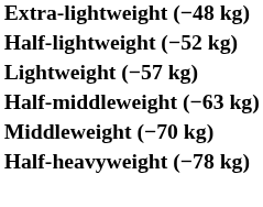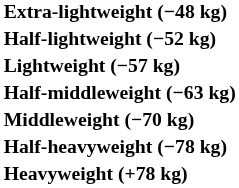 <table>
 <tr>
 <th rowspan=2 style="text-align:left;">Extra-lightweight (−48 kg)</th>
 <td rowspan=2></td>
 <td rowspan=2></td>
 <td></td>
 </tr>
 <tr>
 <td></td>
 </tr>
 <tr>
 <th rowspan=2 style="text-align:left;">Half-lightweight (−52 kg)</th>
 <td rowspan=2></td>
 <td rowspan=2></td>
 <td></td>
 </tr>
 <tr>
 <td></td>
 </tr>
 <tr>
 <th rowspan=2 style="text-align:left;">Lightweight (−57 kg)</th>
 <td rowspan=2></td>
 <td rowspan=2></td>
 <td></td>
 </tr>
 <tr>
 <td></td>
 </tr>
 <tr>
 <th rowspan=2 style="text-align:left;">Half-middleweight (−63 kg)</th>
 <td rowspan=2></td>
 <td rowspan=2></td>
 <td></td>
 </tr>
 <tr>
 <td></td>
 </tr>
 <tr>
 <th rowspan=2 style="text-align:left;">Middleweight (−70 kg)</th>
 <td rowspan=2></td>
 <td rowspan=2></td>
 <td></td>
 </tr>
 <tr>
 <td></td>
 </tr>
 <tr>
 <th rowspan=2 style="text-align:left;">Half-heavyweight (−78 kg)</th>
 <td rowspan=2></td>
 <td rowspan=2></td>
 <td></td>
 </tr>
 <tr>
 <td></td>
 </tr>
+<tr>
+<th style="text-align:left;">Heavyweight (+78 kg)</th>
+<td></td>
+<td></td>
+<td></td>
+</tr>
 </table>
